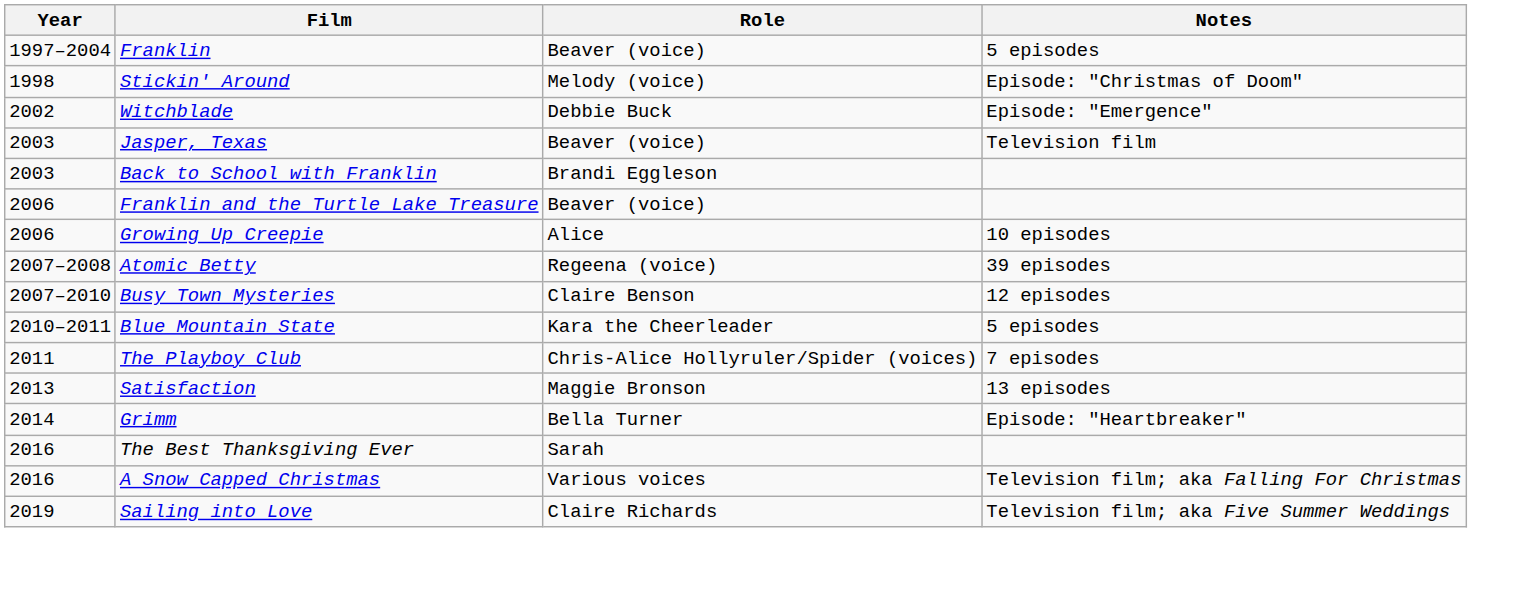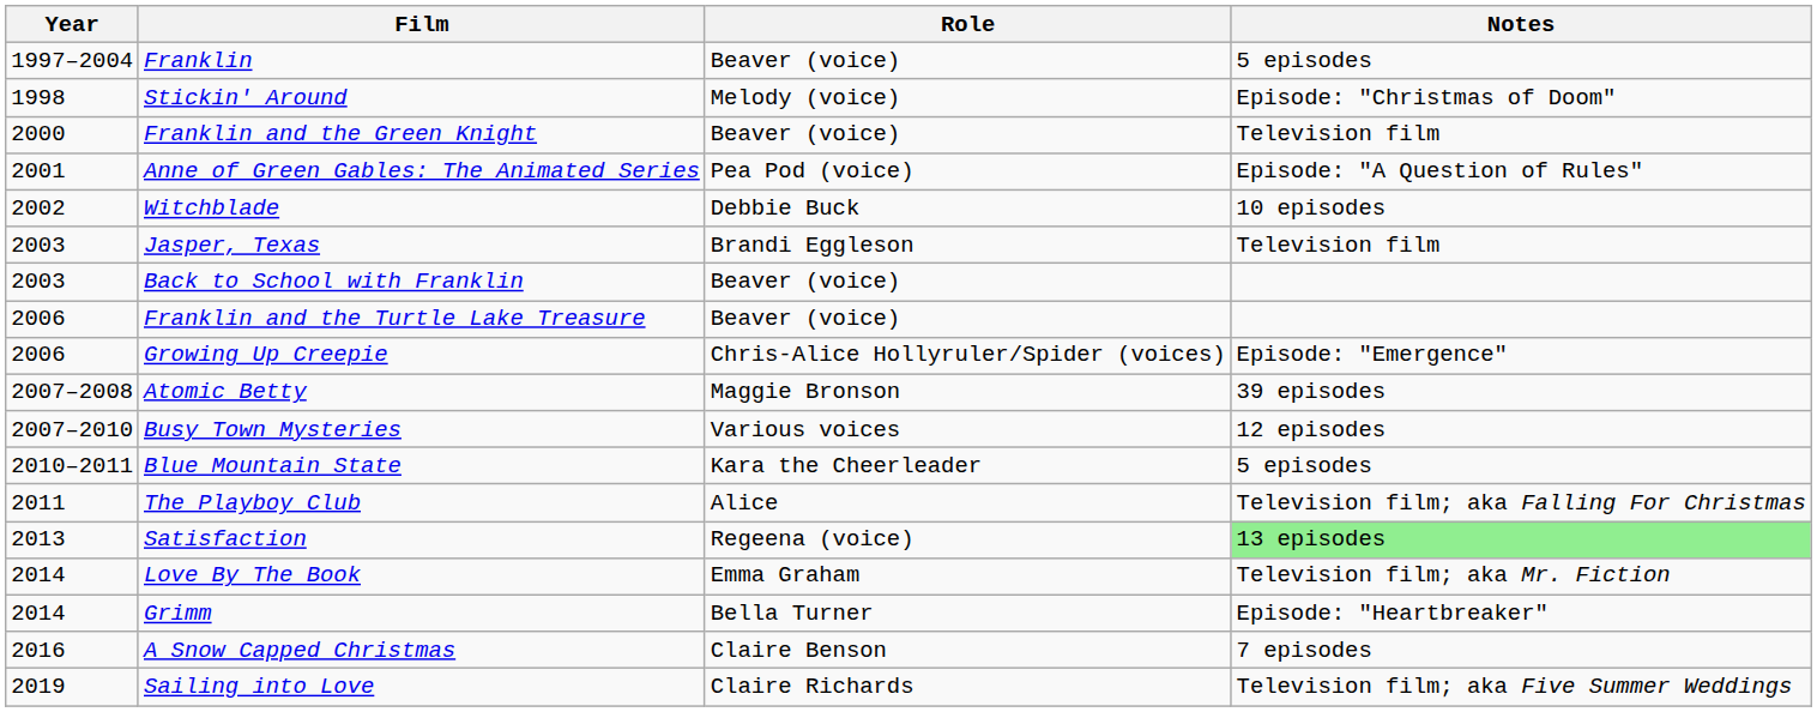 <table class="wikitable sortable">
 <tr>
 <th>Year</th>
 <th>Film</th>
 <th>Role</th>
 <th class="unsortable">Notes</th>
 </tr>
 <tr>
 <td>1997–2004</td>
 <td><em><a href='#'>Franklin</a></em></td>
 <td>Beaver (voice)</td>
 <td>5 episodes</td>
 </tr>
 <tr>
 <td>1998</td>
 <td><em><a href='#'>Stickin' Around</a></em></td>
 <td>Melody (voice)</td>
 <td>Episode: "Christmas of Doom"</td>
 </tr>
 <tr>
+<td>2000</td>
+<td><em><a href='#'>Franklin and the Green Knight</a></em></td>
+<td>Beaver (voice)</td>
+<td>Television film</td>
+</tr>
+<tr>
+<td>2001</td>
+<td><em><a href='#'>Anne of Green Gables: The Animated Series</a></em></td>
+<td>Pea Pod (voice)</td>
+<td>Episode: "A Question of Rules"</td>
+</tr>
+<tr>
 <td>2002</td>
 <td><em><a href='#'>Witchblade</a></em></td>
 <td>Debbie Buck</td>
-<td>Episode: "Emergence"</td>
+<td>10 episodes</td>
 </tr>
 <tr>
 <td>2003</td>
 <td><em><a href='#'>Jasper, Texas</a></em></td>
-<td>Beaver (voice)</td>
+<td>Brandi Eggleson</td>
 <td>Television film</td>
 </tr>
 <tr>
 <td>2003</td>
 <td><em><a href='#'>Back to School with Franklin</a></em></td>
-<td>Brandi Eggleson</td>
+<td>Beaver (voice)</td>
 <td></td>
 </tr>
 <tr>
 <td>2006</td>
 <td><em><a href='#'>Franklin and the Turtle Lake Treasure</a></em></td>
 <td>Beaver (voice)</td>
 <td></td>
 </tr>
 <tr>
 <td>2006</td>
 <td><em><a href='#'>Growing Up Creepie</a></em></td>
-<td>Alice</td>
-<td>10 episodes</td>
+<td>Chris-Alice Hollyruler/Spider (voices)</td>
+<td>Episode: "Emergence"</td>
 </tr>
 <tr>
 <td>2007–2008</td>
 <td><em><a href='#'>Atomic Betty</a></em></td>
-<td>Regeena (voice)</td>
+<td>Maggie Bronson</td>
 <td>39 episodes</td>
 </tr>
 <tr>
 <td>2007–2010</td>
 <td><em><a href='#'>Busy Town Mysteries</a></em></td>
-<td>Claire Benson</td>
+<td>Various voices</td>
 <td>12 episodes</td>
 </tr>
 <tr>
 <td>2010–2011</td>
 <td><em><a href='#'>Blue Mountain State</a></em></td>
 <td>Kara the Cheerleader</td>
 <td>5 episodes</td>
 </tr>
 <tr>
 <td>2011</td>
 <td data-sort-value="Playboy Club, The"><em><a href='#'>The Playboy Club</a></em></td>
-<td>Chris-Alice Hollyruler/Spider (voices)</td>
-<td>7 episodes</td>
+<td>Alice</td>
+<td>Television film; aka <em>Falling For Christmas</em></td>
 </tr>
 <tr>
 <td>2013</td>
 <td><em><a href='#'>Satisfaction</a></em></td>
-<td>Maggie Bronson</td>
-<td>13 episodes</td>
+<td>Regeena (voice)</td>
+<td style="background: lightgreen;">13 episodes</td>
+</tr>
+<tr>
+<td>2014</td>
+<td><em><a href='#'>Love By The Book</a></em></td>
+<td>Emma Graham</td>
+<td>Television film; aka <em>Mr. Fiction</em></td>
 </tr>
 <tr>
 <td>2014</td>
 <td><em><a href='#'>Grimm</a></em></td>
 <td>Bella Turner</td>
 <td>Episode: "Heartbreaker"</td>
 </tr>
 <tr>
 <td>2016</td>
-<td data-sort-value="Best Thanksgiving Ever, The"><em>The Best Thanksgiving Ever</em></td>
-<td>Sarah</td>
-<td></td>
-</tr>
-<tr>
-<td>2016</td>
 <td data-sort-value="Snow Capped Christmas, A"><em><a href='#'>A Snow Capped Christmas</a></em></td>
-<td>Various voices</td>
-<td>Television film; aka <em>Falling For Christmas</em></td>
+<td>Claire Benson</td>
+<td>7 episodes</td>
 </tr>
 <tr>
 <td>2019</td>
 <td><em><a href='#'>Sailing into Love</a></em></td>
 <td>Claire Richards</td>
 <td>Television film; aka <em>Five Summer Weddings</em></td>
 </tr>
 </table>
